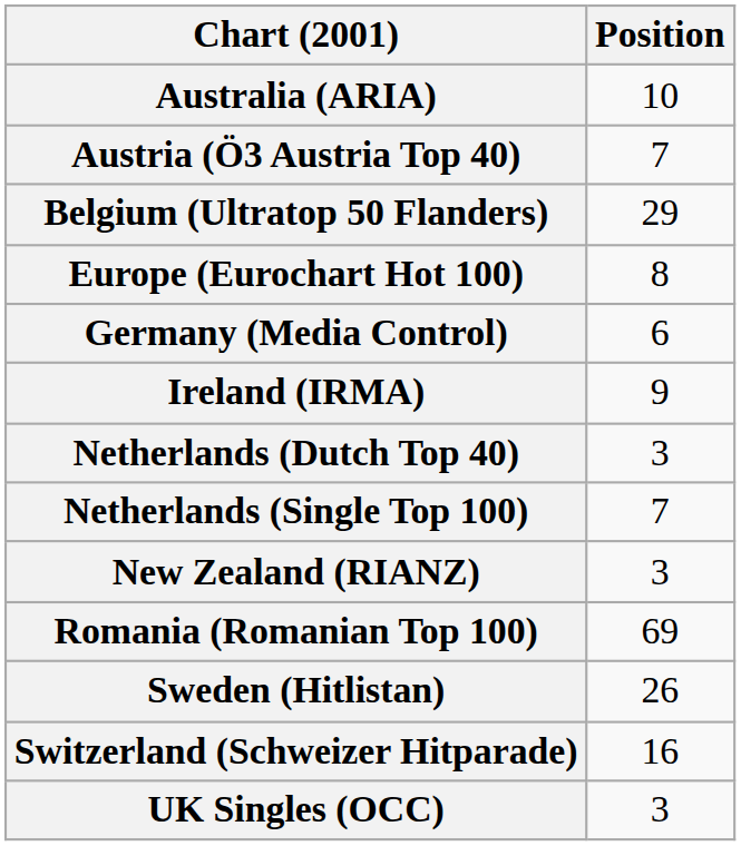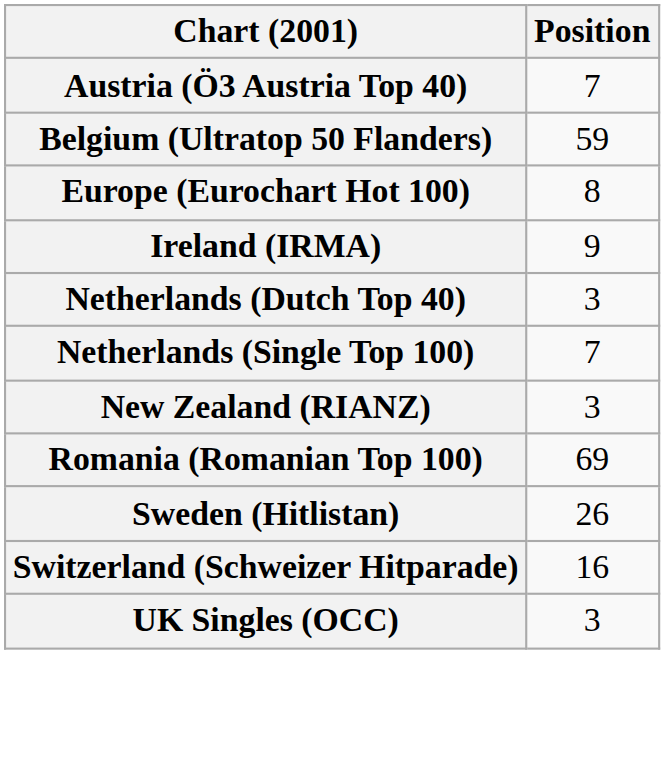 <table class="wikitable sortable plainrowheaders" style="text-align:center">
 <tr>
 <th>Chart (2001)</th>
 <th>Position</th>
-</tr>
-<tr>
-<th scope="row">Australia (ARIA)</th>
-<td>10</td>
 </tr>
 <tr>
 <th scope="row">Austria (Ö3 Austria Top 40)</th>
 <td>7</td>
 </tr>
 <tr>
 <th scope="row">Belgium (Ultratop 50 Flanders)</th>
-<td>29</td>
+<td>59</td>
 </tr>
 <tr>
 <th scope="row">Europe (Eurochart Hot 100)</th>
 <td>8</td>
-</tr>
-<tr>
-<th scope="row">Germany (Media Control)</th>
-<td>6</td>
 </tr>
 <tr>
 <th scope="row">Ireland (IRMA)</th>
 <td>9</td>
 </tr>
 <tr>
 <th scope="row">Netherlands (Dutch Top 40)</th>
 <td>3</td>
 </tr>
 <tr>
 <th scope="row">Netherlands (Single Top 100)</th>
 <td>7</td>
 </tr>
 <tr>
 <th scope="row">New Zealand (RIANZ)</th>
 <td>3</td>
 </tr>
 <tr>
 <th scope="row">Romania (Romanian Top 100)</th>
 <td>69</td>
 </tr>
 <tr>
 <th scope="row">Sweden (Hitlistan)</th>
 <td>26</td>
 </tr>
 <tr>
 <th scope="row">Switzerland (Schweizer Hitparade)</th>
 <td>16</td>
 </tr>
 <tr>
 <th scope="row">UK Singles (OCC)</th>
 <td>3</td>
 </tr>
 </table>
